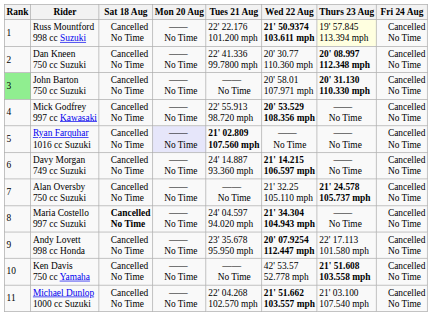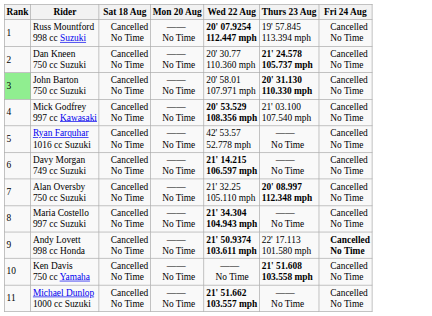 <table class="wikitable" style="font-size: 85%;">
 <tr style="background:#efefef;">
 <th>Rank</th>
 <th>Rider</th>
 <th>Sat 18 Aug</th>
 <th>Mon 20 Aug</th>
-<th>Tues 21 Aug</th>
 <th>Wed 22 Aug</th>
 <th>Thurs 23 Aug</th>
 <th>Fri 24 Aug</th>
 </tr>
 <tr>
 <td>1</td>
 <td> Russ Mountford <br> 998 cc <a href='#'>Suzuki</a></td>
 <td>    Cancelled <br>     No Time</td>
 <td>      ——<br>    No Time</td>
-<td>22' 22.176 <br> 101.200 mph</td>
-<td><strong>21' 50.9374 <br> 103.611 mph</strong></td>
-<td style="background: lightyellow;">19' 57.845 <br> 113.394 mph</td>
+<td><strong>20' 07.9254 <br> 112.447 mph</strong></td>
+<td>19' 57.845 <br> 113.394 mph</td>
 <td>    Cancelled <br>     No Time</td>
 </tr>
 <tr>
 <td>2</td>
 <td> Dan Kneen <br> 750 cc Suzuki</td>
 <td>    Cancelled <br>     No Time</td>
 <td>      ——<br>    No Time</td>
-<td>22' 41.336 <br> 99.7800 mph</td>
 <td>20' 30.77 <br> 110.360 mph</td>
-<td><strong>20' 08.997 <br> 112.348 mph</strong></td>
+<td><strong>21' 24.578 <br> 105.737 mph</strong></td>
 <td>    Cancelled <br>     No Time</td>
 </tr>
 <tr>
 <td style="background: lightgreen;">3</td>
 <td> John Barton <br> 750 cc Suzuki</td>
 <td>    Cancelled <br>     No Time</td>
-<td>      ——<br>    No Time</td>
 <td>      ——<br>    No Time</td>
 <td>20' 58.01 <br> 107.971 mph</td>
 <td><strong>20' 31.130 <br> 110.330 mph</strong></td>
 <td>    Cancelled <br>     No Time</td>
 </tr>
 <tr>
 <td>4</td>
 <td> Mick Godfrey <br> 997 cc <a href='#'>Kawasaki</a></td>
 <td>    Cancelled <br>     No Time</td>
 <td>      ——<br>    No Time</td>
-<td>22' 55.913 <br> 98.720 mph</td>
 <td><strong>20' 53.529 <br> 108.356 mph</strong></td>
-<td>      ——<br>    No Time</td>
+<td>21' 03.100 <br> 107.540 mph</td>
 <td>    Cancelled <br>     No Time</td>
 </tr>
 <tr>
 <td>5</td>
 <td><a href='#'>Ryan Farquhar</a> <br> 1016 cc Suzuki</td>
 <td>    Cancelled <br>     No Time</td>
-<td style="background: lavender;">      ——<br>    No Time</td>
-<td><strong>21' 02.809 <br> 107.560 mph</strong></td>
 <td>      ——<br>    No Time</td>
+<td>42' 53.57 <br> 52.778 mph</td>
 <td>      ——<br>    No Time</td>
 <td>    Cancelled <br>     No Time</td>
 </tr>
 <tr>
 <td>6</td>
 <td> Davy Morgan <br> 749 cc Suzuki</td>
 <td>    Cancelled <br>     No Time</td>
 <td>      ——<br>    No Time</td>
-<td>24' 14.887 <br> 93.360 mph</td>
 <td><strong>21' 14.215 <br> 106.597 mph</strong></td>
 <td>      ——<br>    No Time</td>
 <td>    Cancelled <br>     No Time</td>
 </tr>
 <tr>
 <td>7</td>
 <td> Alan Oversby <br> 750 cc Suzuki</td>
 <td>    Cancelled <br>     No Time</td>
 <td>      ——<br>    No Time</td>
-<td>      ——<br>    No Time</td>
 <td>21' 32.25 <br> 105.110 mph</td>
-<td><strong>21' 24.578 <br> 105.737 mph</strong></td>
+<td><strong>20' 08.997 <br> 112.348 mph</strong></td>
 <td>    Cancelled <br>     No Time</td>
 </tr>
 <tr>
 <td>8</td>
 <td> Maria Costello <br> 997 cc Suzuki</td>
-<td><strong>    Cancelled <br>     No Time</strong></td>
+<td>    Cancelled <br>     No Time</td>
 <td>      ——<br>    No Time</td>
-<td>24' 04.597 <br> 94.020 mph</td>
 <td><strong>21' 34.304 <br> 104.943 mph</strong></td>
 <td>      ——<br>    No Time</td>
 <td>    Cancelled <br>     No Time</td>
 </tr>
 <tr>
 <td>9</td>
 <td> Andy Lovett <br> 998 cc Honda</td>
 <td>    Cancelled <br>     No Time</td>
 <td>      ——<br>    No Time</td>
-<td>23' 35.678 <br> 95.950 mph</td>
-<td><strong>20' 07.9254 <br> 112.447 mph</strong></td>
+<td><strong>21' 50.9374 <br> 103.611 mph</strong></td>
 <td>22' 17.113 <br> 101.580 mph</td>
-<td>    Cancelled <br>     No Time</td>
+<td><strong>    Cancelled <br>     No Time</strong></td>
 </tr>
 <tr>
 <td>10</td>
 <td> Ken Davis <br> 750 cc <a href='#'>Yamaha</a></td>
 <td>    Cancelled <br>     No Time</td>
 <td>      ——<br>    No Time</td>
 <td>      ——<br>    No Time</td>
-<td>42' 53.57 <br> 52.778 mph</td>
 <td><strong>21' 51.608 <br> 103.558 mph</strong></td>
 <td>    Cancelled <br>     No Time</td>
 </tr>
 <tr>
 <td>11</td>
 <td> <a href='#'>Michael Dunlop</a> <br> 1000 cc Suzuki</td>
 <td>    Cancelled <br>     No Time</td>
 <td>      ——<br>    No Time</td>
-<td>22' 04.268 <br> 102.570 mph</td>
 <td><strong>21' 51.662 <br> 103.557 mph</strong></td>
-<td>21' 03.100 <br> 107.540 mph</td>
+<td>      ——<br>    No Time</td>
 <td>    Cancelled <br>     No Time</td>
 </tr>
 </table>
